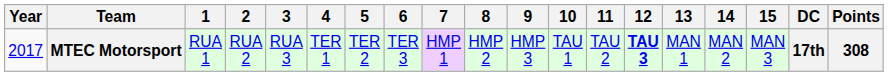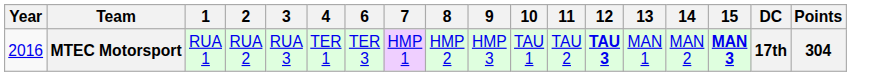 <table class="wikitable" style="text-align:center; font-size:85%">
 <tr>
 <th>Year</th>
 <th>Team</th>
 <th>1</th>
 <th>2</th>
 <th>3</th>
 <th>4</th>
-<th>5</th>
 <th>6</th>
 <th>7</th>
 <th>8</th>
 <th>9</th>
 <th>10</th>
 <th>11</th>
 <th>12</th>
 <th>13</th>
 <th>14</th>
 <th>15</th>
 <th>DC</th>
 <th>Points</th>
 </tr>
 <tr>
-<td><a href='#'>2017</a></td>
+<td><a href='#'>2016</a></td>
 <th>MTEC Motorsport</th>
 <td style="background:#DFFFDF;"><a href='#'>RUA<br>1</a><br></td>
 <td style="background:#DFFFDF;"><a href='#'>RUA<br>2</a><br></td>
 <td style="background:#DFFFDF;"><a href='#'>RUA<br>3</a><br></td>
 <td style="background:#DFFFDF;"><a href='#'>TER<br>1</a><br></td>
-<td style="background:#DFFFDF;"><a href='#'>TER<br>2</a><br></td>
 <td style="background:#DFFFDF;"><a href='#'>TER<br>3</a><br></td>
 <td style="background:#EFCFFF;"><a href='#'>HMP<br>1</a><br></td>
 <td style="background:#DFFFDF;"><a href='#'>HMP<br>2</a><br></td>
 <td style="background:#DFFFDF;"><a href='#'>HMP<br>3</a><br></td>
 <td style="background:#DFFFDF;"><a href='#'>TAU<br>1</a><br></td>
 <td style="background:#DFFFDF;"><a href='#'>TAU<br>2</a><br></td>
 <td style="background:#DFFFDF;"><strong><a href='#'>TAU<br>3</a><br></strong></td>
 <td style="background:#DFFFDF;"><a href='#'>MAN<br>1</a><br></td>
 <td style="background:#DFFFDF;"><a href='#'>MAN<br>2</a><br></td>
-<td style="background:#DFFFDF;"><a href='#'>MAN<br>3</a><br></td>
+<td style="background:#DFFFDF;"><strong><a href='#'>MAN<br>3</a><br></strong></td>
 <th>17th</th>
-<th>308</th>
+<th>304</th>
 </tr>
 </table>
